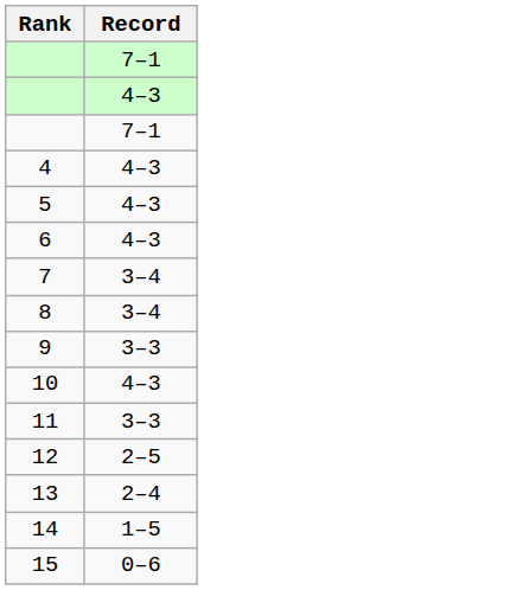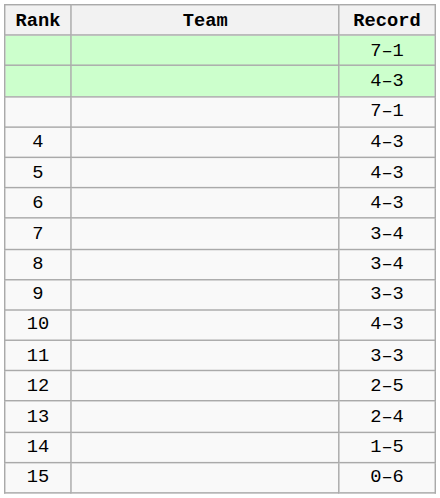 <table class="wikitable" style="text-align: center;">
 <tr>
 <th width=40>Rank</th>
+<th width=180>Team</th>
 <th width=60>Record</th>
 </tr>
 <tr bgcolor="#ccffcc">
 <td></td>
+<td align=left></td>
 <td>7–1</td>
 </tr>
 <tr bgcolor="#ccffcc">
 <td></td>
+<td align=left></td>
 <td>4–3</td>
 </tr>
 <tr>
 <td></td>
+<td align=left></td>
 <td>7–1</td>
 </tr>
 <tr>
 <td>4</td>
+<td align=left></td>
 <td>4–3</td>
 </tr>
 <tr>
 <td>5</td>
+<td align=left></td>
 <td>4–3</td>
 </tr>
 <tr>
 <td>6</td>
+<td align=left></td>
 <td>4–3</td>
 </tr>
 <tr>
 <td>7</td>
+<td align=left></td>
 <td>3–4</td>
 </tr>
 <tr>
 <td>8</td>
+<td align=left></td>
 <td>3–4</td>
 </tr>
 <tr>
 <td>9</td>
+<td align=left></td>
 <td>3–3</td>
 </tr>
 <tr>
 <td>10</td>
+<td align=left></td>
 <td>4–3</td>
 </tr>
 <tr>
 <td>11</td>
+<td align=left></td>
 <td>3–3</td>
 </tr>
 <tr>
 <td>12</td>
+<td align=left></td>
 <td>2–5</td>
 </tr>
 <tr>
 <td>13</td>
+<td align=left></td>
 <td>2–4</td>
 </tr>
 <tr>
 <td>14</td>
+<td align=left></td>
 <td>1–5</td>
 </tr>
 <tr>
 <td>15</td>
+<td align=left></td>
 <td>0–6</td>
 </tr>
 </table>
